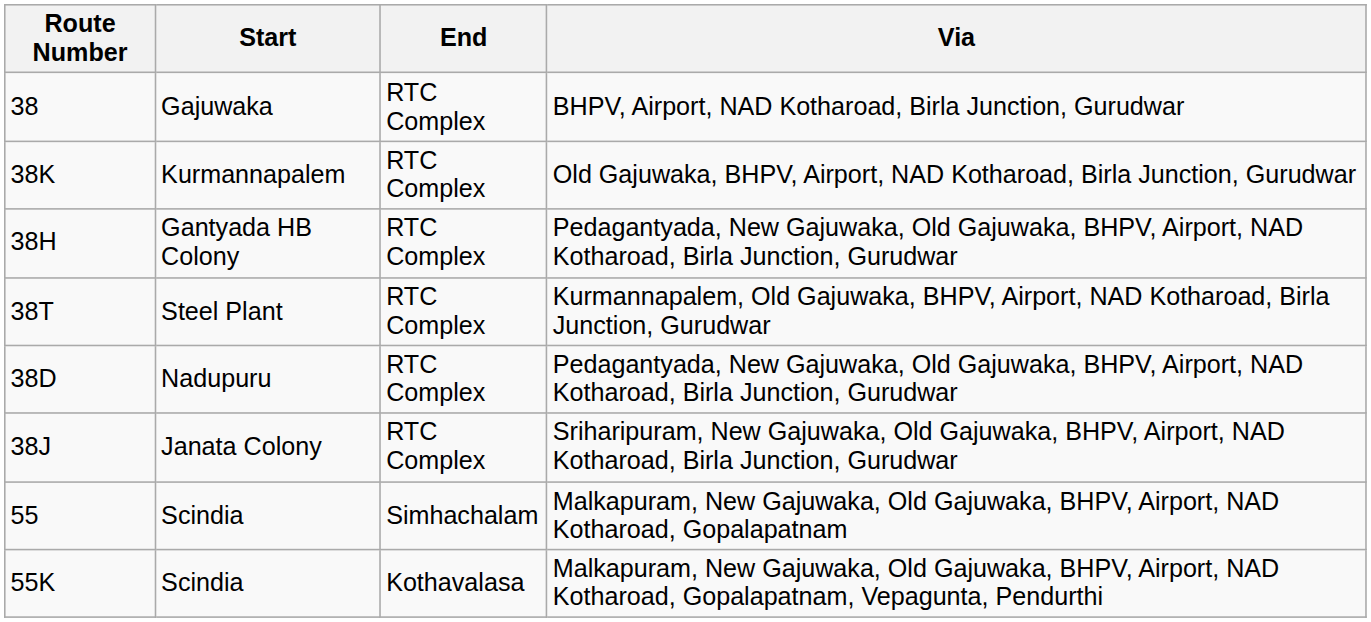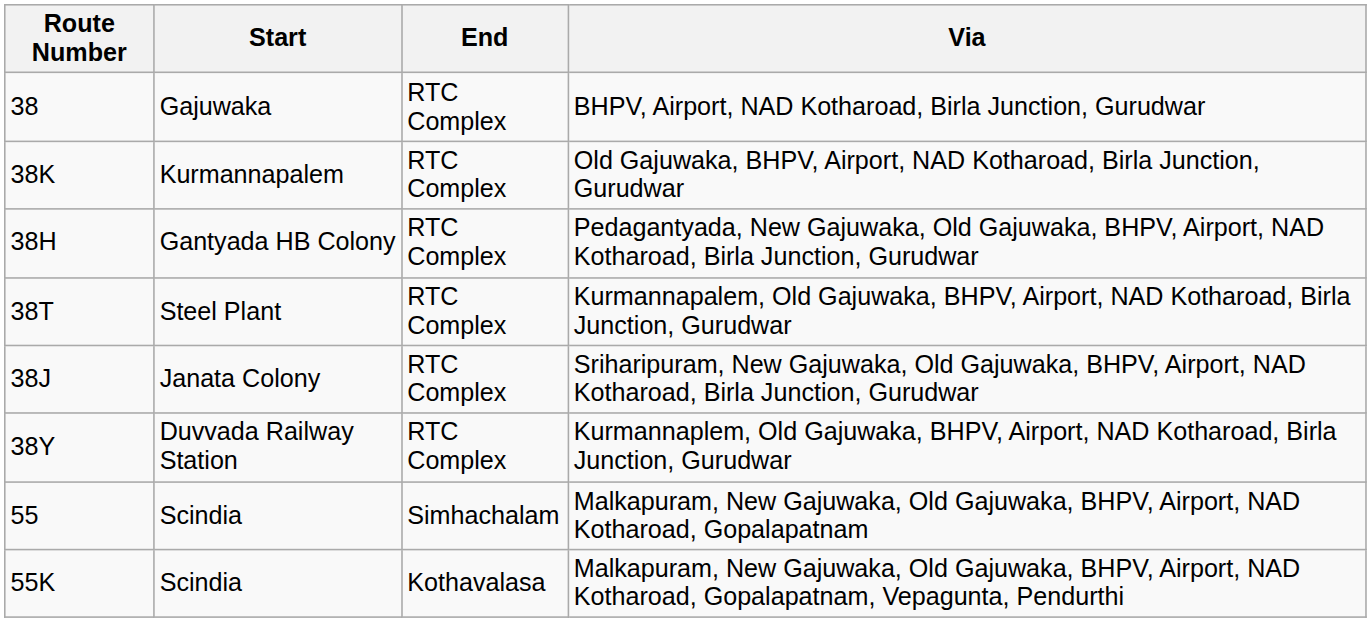 <table class="sortable wikitable">
 <tr>
 <th>Route Number</th>
 <th>Start</th>
 <th>End</th>
 <th>Via</th>
 </tr>
 <tr>
 <td>38</td>
 <td>Gajuwaka</td>
 <td>RTC Complex</td>
 <td>BHPV, Airport, NAD Kotharoad, Birla Junction, Gurudwar</td>
 </tr>
 <tr>
 <td>38K</td>
 <td>Kurmannapalem</td>
 <td>RTC Complex</td>
 <td>Old Gajuwaka, BHPV, Airport, NAD Kotharoad, Birla Junction, Gurudwar</td>
 </tr>
 <tr>
 <td>38H</td>
 <td>Gantyada HB Colony</td>
 <td>RTC Complex</td>
 <td>Pedagantyada, New Gajuwaka, Old Gajuwaka, BHPV, Airport, NAD Kotharoad, Birla Junction, Gurudwar</td>
 </tr>
 <tr>
 <td>38T</td>
 <td>Steel Plant</td>
 <td>RTC Complex</td>
 <td>Kurmannapalem, Old Gajuwaka, BHPV, Airport, NAD Kotharoad, Birla Junction, Gurudwar</td>
 </tr>
 <tr>
-<td>38D</td>
-<td>Nadupuru</td>
-<td>RTC Complex</td>
-<td>Pedagantyada, New Gajuwaka, Old Gajuwaka, BHPV, Airport, NAD Kotharoad, Birla Junction, Gurudwar</td>
-</tr>
-<tr>
 <td>38J</td>
 <td>Janata Colony</td>
 <td>RTC Complex</td>
 <td>Sriharipuram, New Gajuwaka, Old Gajuwaka, BHPV, Airport, NAD Kotharoad, Birla Junction, Gurudwar</td>
+</tr>
+<tr>
+<td>38Y</td>
+<td>Duvvada Railway Station</td>
+<td>RTC Complex</td>
+<td>Kurmannaplem, Old Gajuwaka, BHPV, Airport, NAD Kotharoad, Birla Junction, Gurudwar</td>
 </tr>
 <tr>
 <td>55</td>
 <td>Scindia</td>
 <td>Simhachalam</td>
 <td>Malkapuram, New Gajuwaka, Old Gajuwaka, BHPV, Airport, NAD Kotharoad, Gopalapatnam</td>
 </tr>
 <tr>
 <td>55K</td>
 <td>Scindia</td>
 <td>Kothavalasa</td>
 <td>Malkapuram, New Gajuwaka, Old Gajuwaka, BHPV, Airport, NAD Kotharoad, Gopalapatnam, Vepagunta, Pendurthi</td>
 </tr>
 </table>
